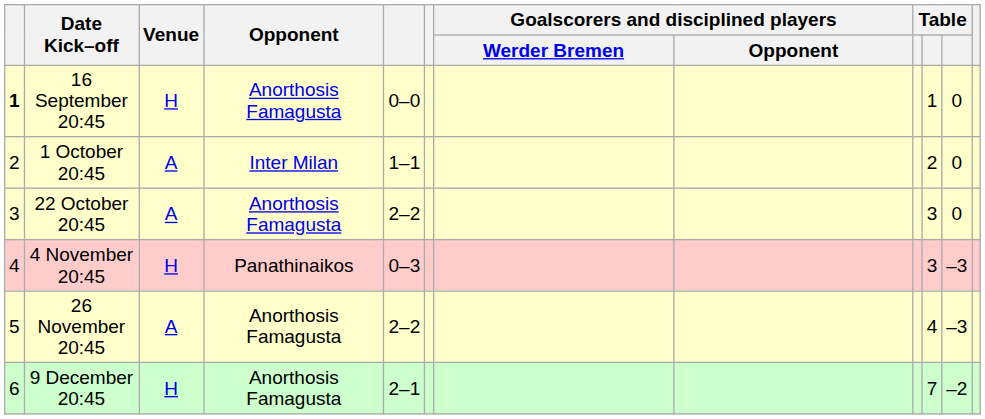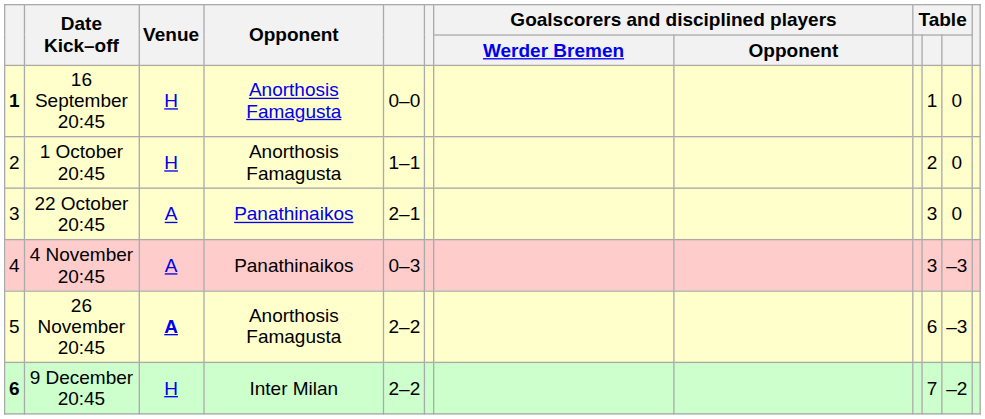 <table class="wikitable" Style="text-align: center;font-size:90%">
 <tr>
 <th rowspan="2"></th>
 <th rowspan="2" style="width:80px">Date<br>Kick–off</th>
 <th rowspan="2">Venue</th>
 <th rowspan="2" style="width:130px">Opponent</th>
 <th rowspan="2"><br></th>
 <th rowspan="2"></th>
 <th colspan="2">Goalscorers and disciplined players</th>
 <th colspan="3">Table</th>
 <th rowspan="2"></th>
 </tr>
 <tr>
 <th style="width:175px"><a href='#'>Werder Bremen</a></th>
 <th style="width:175px">Opponent</th>
 <th></th>
 <th></th>
 <th></th>
 </tr>
 <tr style="background:#ffc">
 <td><strong>1</strong></td>
 <td>16 September<br>20:45</td>
 <td><a href='#'>H</a></td>
 <td><a href='#'>Anorthosis Famagusta</a></td>
 <td>0–0</td>
 <td></td>
 <td></td>
 <td></td>
 <td></td>
 <td>1</td>
 <td>0</td>
 <td></td>
 </tr>
 <tr style="background:#ffc">
 <td>2</td>
 <td>1 October<br>20:45</td>
-<td><a href='#'>A</a></td>
-<td><a href='#'>Inter Milan</a></td>
+<td><a href='#'>H</a></td>
+<td>Anorthosis Famagusta</td>
 <td>1–1</td>
 <td></td>
 <td></td>
 <td></td>
 <td></td>
 <td>2</td>
 <td>0</td>
 <td></td>
 </tr>
 <tr style="background:#ffc">
 <td>3</td>
 <td>22 October<br>20:45</td>
 <td><a href='#'>A</a></td>
-<td><a href='#'>Anorthosis Famagusta</a></td>
-<td>2–2</td>
+<td><a href='#'>Panathinaikos</a></td>
+<td>2–1</td>
 <td></td>
 <td></td>
 <td></td>
 <td></td>
 <td>3</td>
 <td>0</td>
 <td></td>
 </tr>
 <tr style="background:#fcc">
 <td>4</td>
 <td>4 November<br>20:45</td>
-<td><a href='#'>H</a></td>
+<td><a href='#'>A</a></td>
 <td>Panathinaikos</td>
 <td>0–3</td>
 <td></td>
 <td></td>
 <td></td>
 <td></td>
 <td>3</td>
 <td>–3</td>
 <td></td>
 </tr>
 <tr style="background:#ffc">
 <td>5</td>
 <td>26 November<br>20:45</td>
-<td><a href='#'>A</a></td>
+<td><strong><a href='#'>A</a></strong></td>
 <td>Anorthosis Famagusta</td>
 <td>2–2</td>
 <td></td>
 <td></td>
 <td></td>
 <td></td>
-<td>4</td>
+<td>6</td>
 <td>–3</td>
 <td></td>
 </tr>
 <tr style="background:#cfc">
-<td>6</td>
+<td><strong>6</strong></td>
 <td>9 December<br>20:45</td>
 <td><a href='#'>H</a></td>
-<td>Anorthosis Famagusta</td>
-<td>2–1</td>
+<td>Inter Milan</td>
+<td>2–2</td>
 <td></td>
 <td></td>
 <td></td>
 <td></td>
 <td>7</td>
 <td>–2</td>
 <td></td>
 </tr>
 </table>
